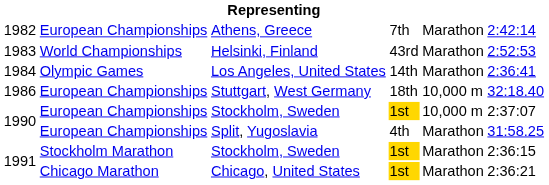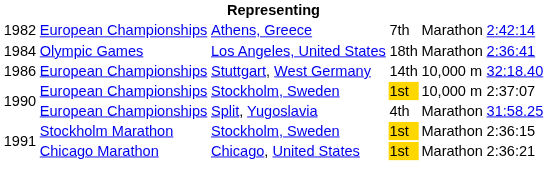 <table>
 <tr>
 <th colspan="6">Representing </th>
 </tr>
 <tr>
 <td>1982</td>
 <td><a href='#'>European Championships</a></td>
 <td><a href='#'>Athens, Greece</a></td>
 <td>7th</td>
 <td>Marathon</td>
 <td><a href='#'>2:42:14</a></td>
 </tr>
 <tr>
-<td>1983</td>
-<td><a href='#'>World Championships</a></td>
-<td><a href='#'>Helsinki, Finland</a></td>
-<td>43rd</td>
-<td>Marathon</td>
-<td><a href='#'>2:52:53</a></td>
-</tr>
-<tr>
 <td>1984</td>
 <td><a href='#'>Olympic Games</a></td>
 <td><a href='#'>Los Angeles, United States</a></td>
-<td>14th</td>
+<td>18th</td>
 <td>Marathon</td>
 <td><a href='#'>2:36:41</a></td>
 </tr>
 <tr>
 <td>1986</td>
 <td><a href='#'>European Championships</a></td>
 <td><a href='#'>Stuttgart</a>, <a href='#'>West Germany</a></td>
-<td>18th</td>
+<td>14th</td>
 <td>10,000 m</td>
 <td><a href='#'>32:18.40</a></td>
 </tr>
 <tr>
 <td rowspan=2>1990</td>
 <td><a href='#'>European Championships</a></td>
 <td><a href='#'>Stockholm, Sweden</a></td>
 <td bgcolor="gold">1st</td>
 <td>10,000 m</td>
 <td>2:37:07</td>
 </tr>
 <tr>
 <td><a href='#'>European Championships</a></td>
 <td><a href='#'>Split</a>, <a href='#'>Yugoslavia</a></td>
 <td>4th</td>
 <td>Marathon</td>
 <td><a href='#'>31:58.25</a></td>
 </tr>
 <tr>
 <td rowspan=2>1991</td>
 <td><a href='#'>Stockholm Marathon</a></td>
 <td><a href='#'>Stockholm, Sweden</a></td>
 <td bgcolor="gold">1st</td>
 <td>Marathon</td>
 <td>2:36:15</td>
 </tr>
 <tr>
 <td><a href='#'>Chicago Marathon</a></td>
 <td><a href='#'>Chicago</a>, <a href='#'>United States</a></td>
 <td bgcolor=gold>1st</td>
 <td>Marathon</td>
 <td>2:36:21</td>
 </tr>
 </table>
